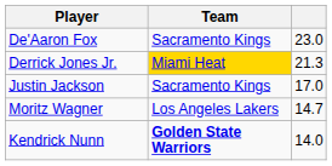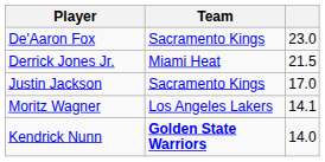 <table class="wikitable" style="text-align:left">
 <tr>
 <th width="150px">Player</th>
 <th width="150px">Team</th>
 <th width="25px"></th>
 </tr>
 <tr>
 <td><a href='#'>De'Aaron Fox</a></td>
 <td><a href='#'>Sacramento Kings</a></td>
 <td align="center">23.0</td>
 </tr>
 <tr>
 <td><a href='#'>Derrick Jones Jr.</a></td>
-<td style="background: gold;"><a href='#'>Miami Heat</a></td>
-<td align="center">21.3</td>
+<td><a href='#'>Miami Heat</a></td>
+<td align="center">21.5</td>
 </tr>
 <tr>
 <td><a href='#'>Justin Jackson</a></td>
 <td><a href='#'>Sacramento Kings</a></td>
 <td align="center">17.0</td>
 </tr>
 <tr>
 <td><a href='#'>Moritz Wagner</a></td>
 <td><a href='#'>Los Angeles Lakers</a></td>
-<td align="center">14.7</td>
+<td align="center">14.1</td>
 </tr>
 <tr>
 <td><a href='#'>Kendrick Nunn</a></td>
 <td><strong><a href='#'>Golden State Warriors</a></strong></td>
 <td align="center">14.0</td>
 </tr>
 </table>
